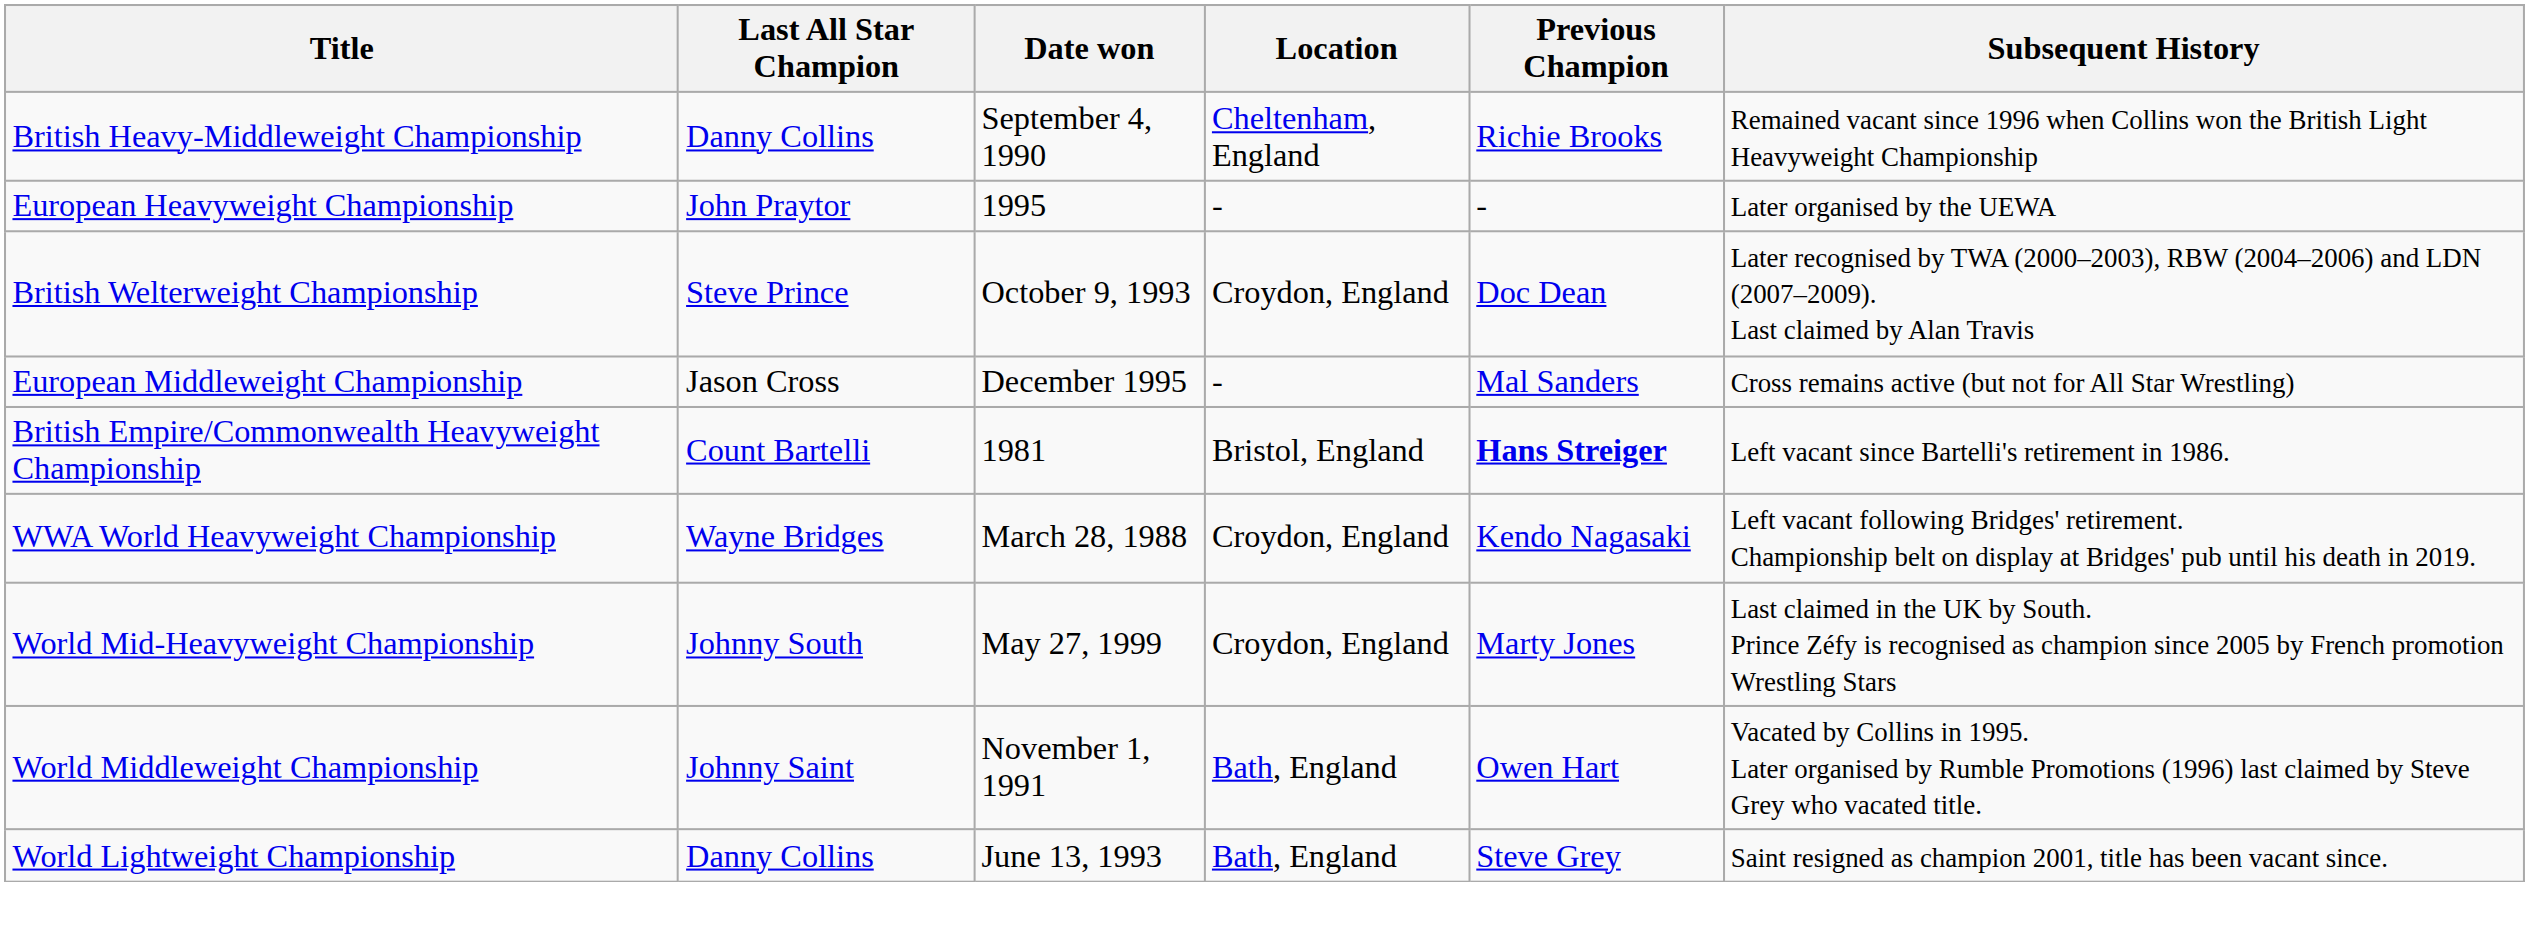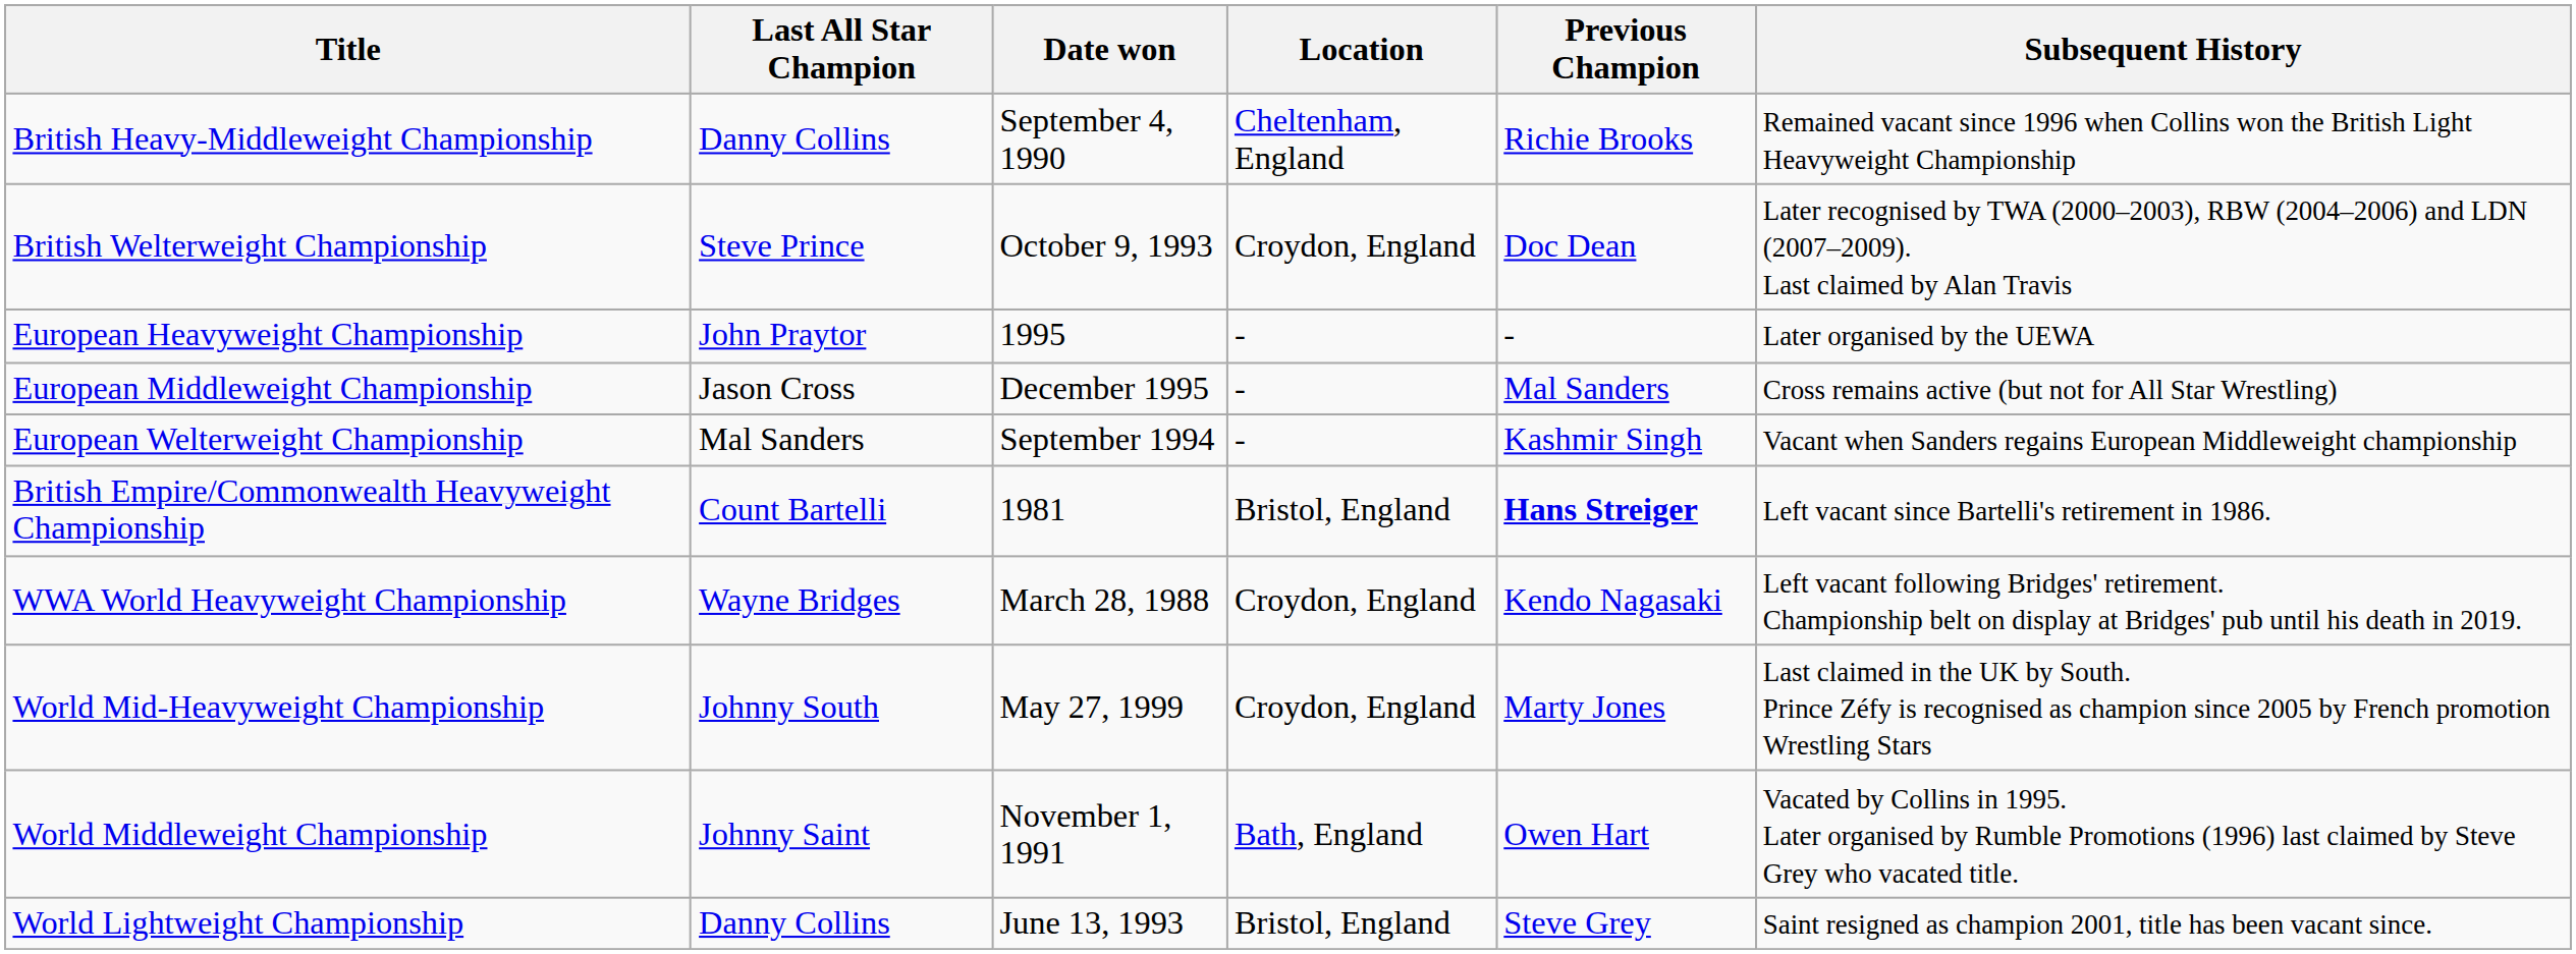 <table class="wikitable">
 <tr>
 <th>Title</th>
 <th>Last All Star Champion</th>
 <th>Date won</th>
 <th>Location</th>
 <th>Previous Champion</th>
 <th>Subsequent History</th>
 </tr>
 <tr>
 <td><a href='#'>British Heavy-Middleweight Championship</a></td>
 <td><a href='#'>Danny Collins</a></td>
 <td>September 4, 1990</td>
 <td><a href='#'>Cheltenham</a>, England</td>
 <td><a href='#'>Richie Brooks</a></td>
 <td><small>Remained vacant since 1996 when Collins won the British Light Heavyweight Championship</small></td>
 </tr>
 <tr>
+<td><a href='#'>British Welterweight Championship</a></td>
+<td><a href='#'>Steve Prince</a></td>
+<td>October 9, 1993</td>
+<td>Croydon, England</td>
+<td><a href='#'>Doc Dean</a></td>
+<td><small>Later recognised by TWA (2000–2003), RBW (2004–2006) and LDN (2007–2009). <br>Last claimed by Alan Travis</small></td>
+</tr>
+<tr>
 <td><a href='#'>European Heavyweight Championship</a></td>
 <td><a href='#'>John Praytor</a></td>
 <td>1995</td>
 <td>-</td>
 <td>-</td>
 <td><small>Later organised by the UEWA</small></td>
 </tr>
 <tr>
-<td><a href='#'>British Welterweight Championship</a></td>
-<td><a href='#'>Steve Prince</a></td>
-<td>October 9, 1993</td>
-<td>Croydon, England</td>
-<td><a href='#'>Doc Dean</a></td>
-<td><small>Later recognised by TWA (2000–2003), RBW (2004–2006) and LDN (2007–2009). <br>Last claimed by Alan Travis</small></td>
-</tr>
-<tr>
 <td><a href='#'>European Middleweight Championship</a></td>
 <td>Jason Cross</td>
 <td>December 1995</td>
 <td>-</td>
 <td><a href='#'>Mal Sanders</a></td>
 <td><small>Cross remains active (but not for All Star Wrestling)</small></td>
+</tr>
+<tr>
+<td><a href='#'>European Welterweight Championship</a></td>
+<td>Mal Sanders</td>
+<td>September 1994</td>
+<td>-</td>
+<td><a href='#'>Kashmir Singh</a></td>
+<td><small>Vacant when Sanders regains European Middleweight championship</small></td>
 </tr>
 <tr>
 <td><a href='#'>British Empire/Commonwealth Heavyweight Championship</a></td>
 <td><a href='#'>Count Bartelli</a></td>
 <td>1981</td>
 <td>Bristol, England</td>
 <td><strong><a href='#'>Hans Streiger</a></strong></td>
 <td><small>Left vacant since Bartelli's retirement in 1986.</small></td>
 </tr>
 <tr>
 <td><a href='#'>WWA World Heavyweight Championship</a></td>
 <td><a href='#'>Wayne Bridges</a></td>
 <td>March 28, 1988</td>
 <td>Croydon, England</td>
 <td><a href='#'>Kendo Nagasaki</a></td>
 <td><small>Left vacant following Bridges' retirement.  <br>Championship belt on display at Bridges' pub until his death in 2019.</small></td>
 </tr>
 <tr>
 <td><a href='#'>World Mid-Heavyweight Championship</a></td>
 <td><a href='#'>Johnny South</a></td>
 <td>May 27, 1999</td>
 <td>Croydon, England</td>
 <td><a href='#'>Marty Jones</a></td>
 <td><small>Last claimed in the UK by South.  <br>Prince Zéfy is recognised as champion since 2005 by French promotion Wrestling Stars</small></td>
 </tr>
 <tr>
 <td><a href='#'>World Middleweight Championship</a></td>
 <td><a href='#'>Johnny Saint</a></td>
 <td>November 1, 1991</td>
 <td><a href='#'>Bath</a>, England</td>
 <td><a href='#'>Owen Hart</a></td>
 <td><small>Vacated by Collins in 1995.  <br>Later organised by Rumble Promotions (1996) last claimed by Steve Grey who vacated title.</small></td>
 </tr>
 <tr>
 <td><a href='#'>World Lightweight Championship</a></td>
 <td><a href='#'>Danny Collins</a></td>
 <td>June 13, 1993</td>
-<td><a href='#'>Bath</a>, England</td>
+<td>Bristol, England</td>
 <td><a href='#'>Steve Grey</a></td>
 <td><small>Saint resigned as champion 2001, title has been vacant since.</small></td>
 </tr>
 </table>
